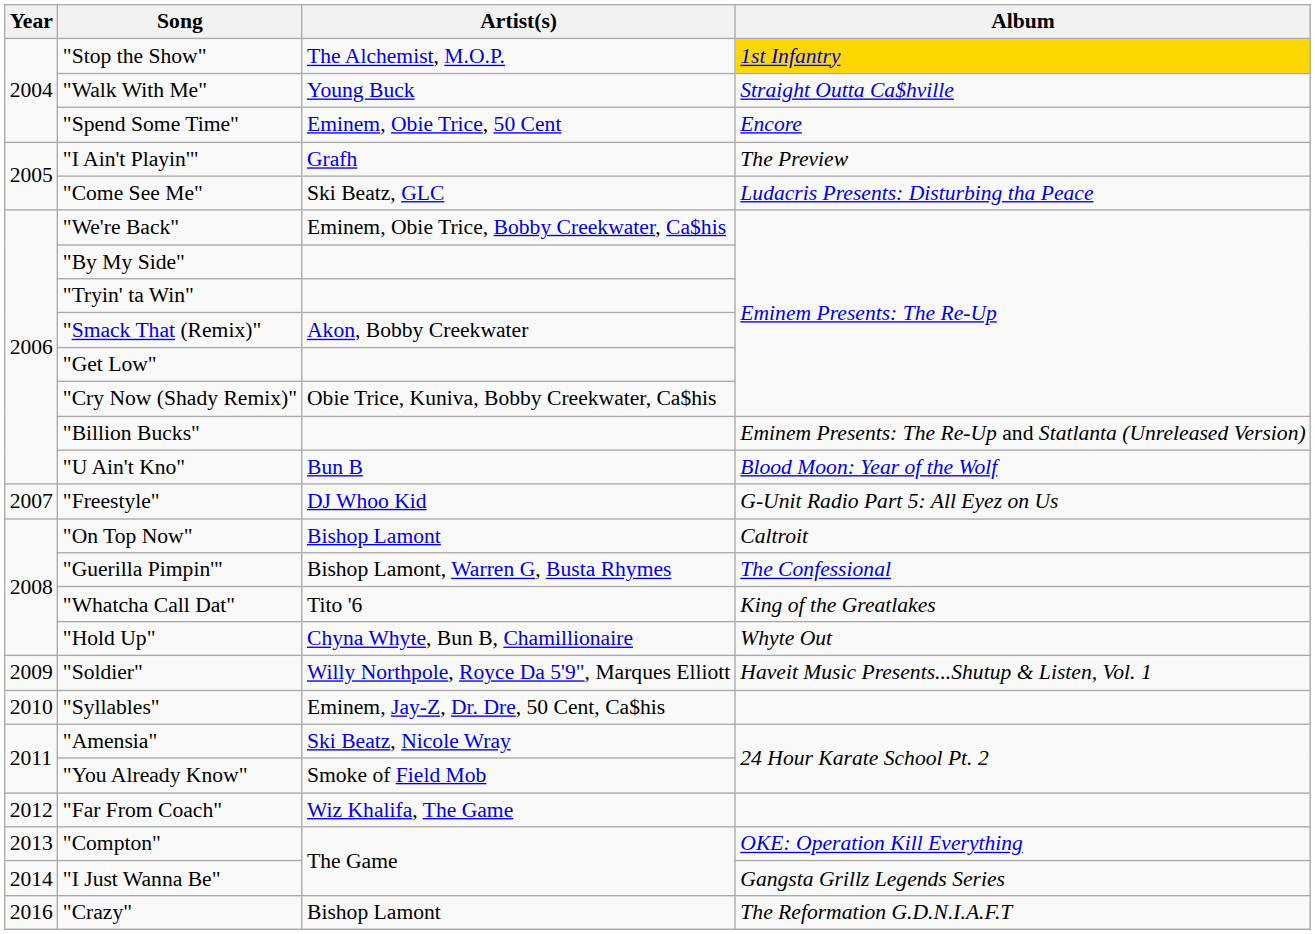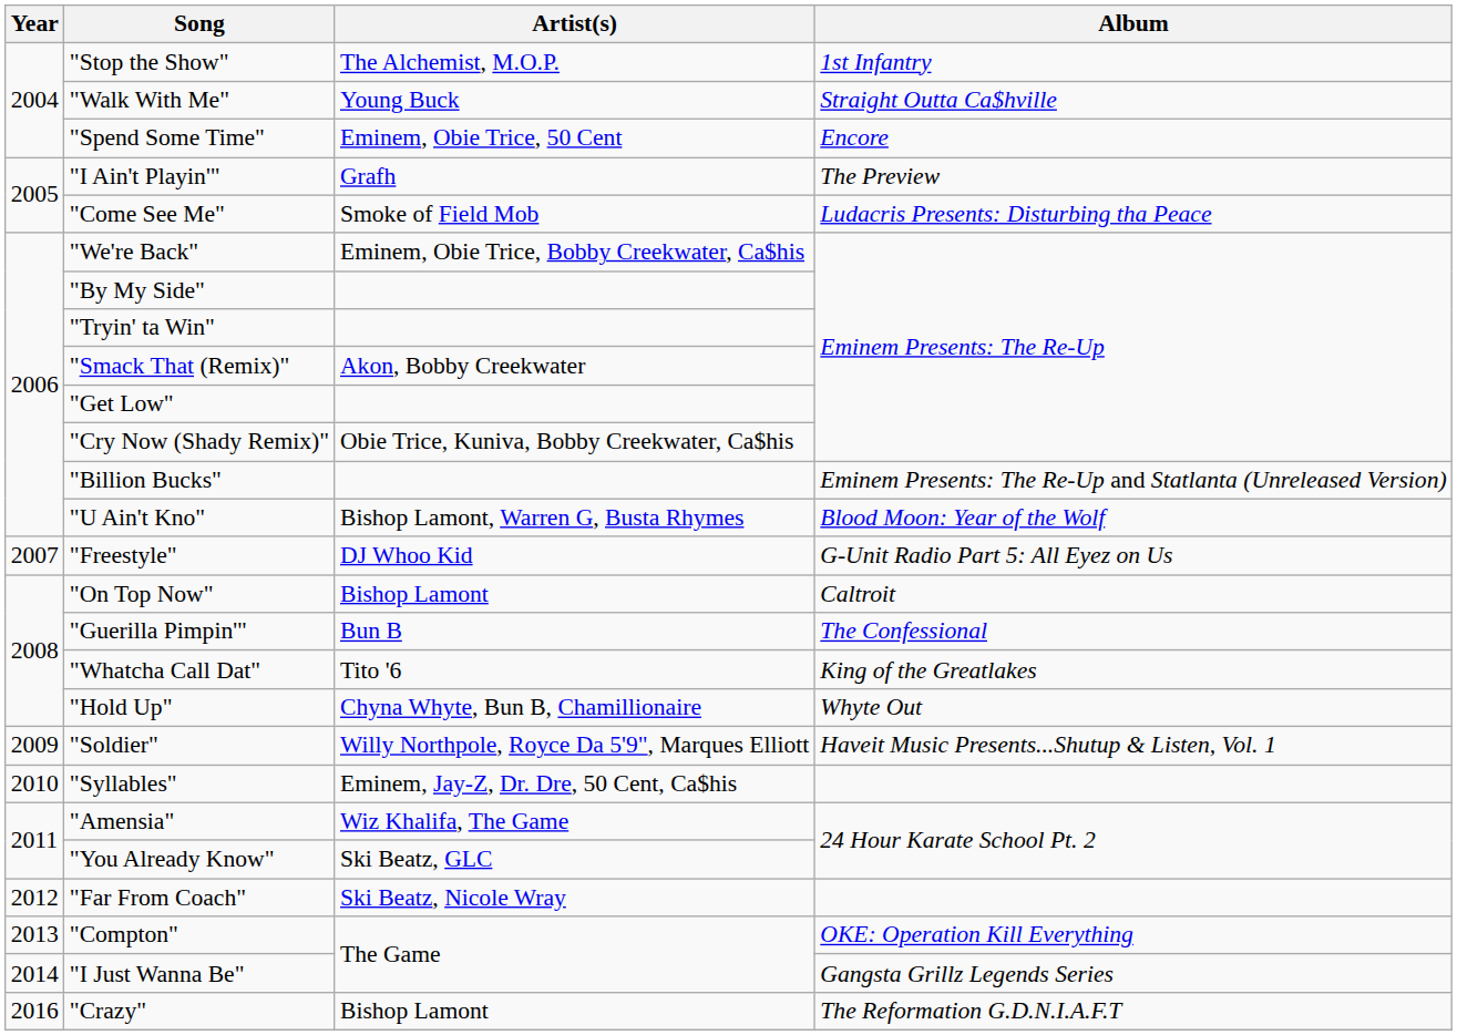 <table class="wikitable">
 <tr>
 <th>Year</th>
 <th>Song</th>
 <th>Artist(s)</th>
 <th>Album</th>
 </tr>
 <tr>
 <td rowspan="3">2004</td>
 <td>"Stop the Show"</td>
 <td><a href='#'>The Alchemist</a>, <a href='#'>M.O.P.</a></td>
-<td style="background: gold;"><em><a href='#'>1st Infantry</a></em></td>
+<td><em><a href='#'>1st Infantry</a></em></td>
 </tr>
 <tr>
 <td>"Walk With Me"</td>
 <td><a href='#'>Young Buck</a></td>
 <td><em><a href='#'>Straight Outta Ca$hville</a></em></td>
 </tr>
 <tr>
 <td>"Spend Some Time"</td>
 <td><a href='#'>Eminem</a>, <a href='#'>Obie Trice</a>, <a href='#'>50 Cent</a></td>
 <td><em><a href='#'>Encore</a></em></td>
 </tr>
 <tr>
 <td rowspan="2">2005</td>
 <td>"I Ain't Playin'"</td>
 <td><a href='#'>Grafh</a></td>
 <td><em>The Preview</em></td>
 </tr>
 <tr>
 <td>"Come See Me"</td>
-<td>Ski Beatz, <a href='#'>GLC</a></td>
+<td>Smoke of <a href='#'>Field Mob</a></td>
 <td><em><a href='#'>Ludacris Presents: Disturbing tha Peace</a></em></td>
 </tr>
 <tr>
 <td rowspan="8">2006</td>
 <td>"We're Back"</td>
 <td>Eminem, Obie Trice, <a href='#'>Bobby Creekwater</a>, <a href='#'>Ca$his</a></td>
 <td rowspan=6><em><a href='#'>Eminem Presents: The Re-Up</a></em></td>
 </tr>
 <tr>
 <td>"By My Side"</td>
 <td></td>
 </tr>
 <tr>
 <td>"Tryin' ta Win"</td>
 <td></td>
 </tr>
 <tr>
 <td>"<a href='#'>Smack That</a> (Remix)"</td>
 <td><a href='#'>Akon</a>, Bobby Creekwater</td>
 </tr>
 <tr>
 <td>"Get Low"</td>
 <td></td>
 </tr>
 <tr>
 <td>"Cry Now (Shady Remix)"</td>
 <td>Obie Trice, Kuniva, Bobby Creekwater, Ca$his</td>
 </tr>
 <tr>
 <td>"Billion Bucks"</td>
 <td></td>
 <td><em>Eminem Presents: The Re-Up</em> and <em>Statlanta (Unreleased Version)</em></td>
 </tr>
 <tr>
 <td>"U Ain't Kno"</td>
-<td><a href='#'>Bun B</a></td>
+<td>Bishop Lamont, <a href='#'>Warren G</a>, <a href='#'>Busta Rhymes</a></td>
 <td><em><a href='#'>Blood Moon: Year of the Wolf</a></em></td>
 </tr>
 <tr>
 <td rowspan="1">2007</td>
 <td>"Freestyle"</td>
 <td><a href='#'>DJ Whoo Kid</a></td>
 <td><em>G-Unit Radio Part 5: All Eyez on Us</em></td>
 </tr>
 <tr>
 <td rowspan="4">2008</td>
 <td>"On Top Now"</td>
 <td><a href='#'>Bishop Lamont</a></td>
 <td><em>Caltroit</em></td>
 </tr>
 <tr>
 <td>"Guerilla Pimpin'"</td>
-<td>Bishop Lamont, <a href='#'>Warren G</a>, <a href='#'>Busta Rhymes</a></td>
+<td><a href='#'>Bun B</a></td>
 <td><em><a href='#'>The Confessional</a></em></td>
 </tr>
 <tr>
 <td>"Whatcha Call Dat"</td>
 <td>Tito '6</td>
 <td><em>King of the Greatlakes</em></td>
 </tr>
 <tr>
 <td>"Hold Up"</td>
 <td><a href='#'>Chyna Whyte</a>, Bun B, <a href='#'>Chamillionaire</a></td>
 <td><em>Whyte Out</em></td>
 </tr>
 <tr>
 <td rowspan="1">2009</td>
 <td>"Soldier"</td>
 <td><a href='#'>Willy Northpole</a>, <a href='#'>Royce Da 5'9"</a>, Marques Elliott</td>
 <td><em>Haveit Music Presents...Shutup & Listen, Vol. 1</em></td>
 </tr>
 <tr>
 <td rowspan="1">2010</td>
 <td>"Syllables"</td>
 <td>Eminem, <a href='#'>Jay-Z</a>, <a href='#'>Dr. Dre</a>, 50 Cent, Ca$his</td>
 <td></td>
 </tr>
 <tr>
 <td rowspan="2">2011</td>
 <td>"Amensia"</td>
-<td><a href='#'>Ski Beatz</a>, <a href='#'>Nicole Wray</a></td>
+<td><a href='#'>Wiz Khalifa</a>, <a href='#'>The Game</a></td>
 <td rowspan=2><em>24 Hour Karate School Pt. 2 </em></td>
 </tr>
 <tr>
 <td>"You Already Know"</td>
-<td>Smoke of <a href='#'>Field Mob</a></td>
+<td>Ski Beatz, <a href='#'>GLC</a></td>
 </tr>
 <tr>
 <td rowspan="1">2012</td>
 <td>"Far From Coach"</td>
-<td><a href='#'>Wiz Khalifa</a>, <a href='#'>The Game</a></td>
+<td><a href='#'>Ski Beatz</a>, <a href='#'>Nicole Wray</a></td>
 <td></td>
 </tr>
 <tr>
 <td rowspan="1">2013</td>
 <td>"Compton"</td>
 <td rowspan="2">The Game</td>
 <td><em><a href='#'>OKE: Operation Kill Everything</a></em></td>
 </tr>
 <tr>
 <td>2014</td>
 <td>"I Just Wanna Be"</td>
 <td><em>Gangsta Grillz Legends Series</em></td>
 </tr>
 <tr>
 <td>2016</td>
 <td>"Crazy"</td>
 <td>Bishop Lamont</td>
 <td><em>The Reformation G.D.N.I.A.F.T</em></td>
 </tr>
 <tr>
 </tr>
 </table>
